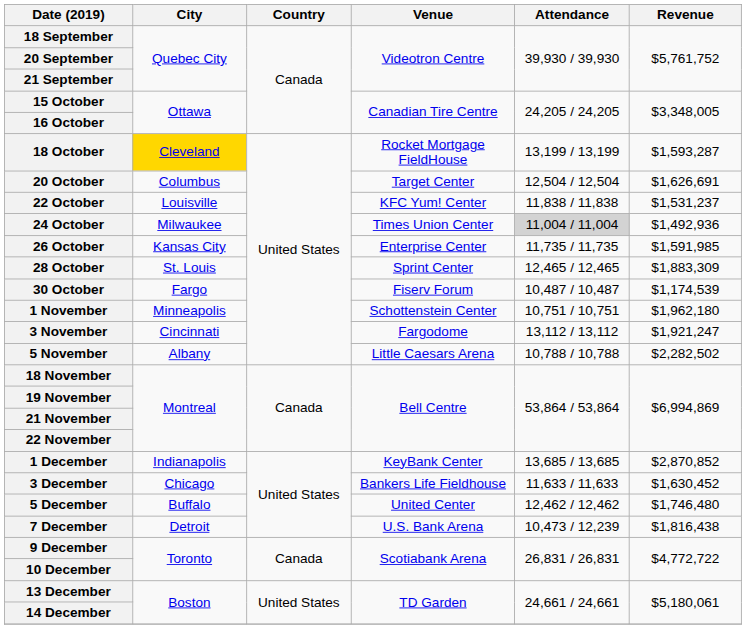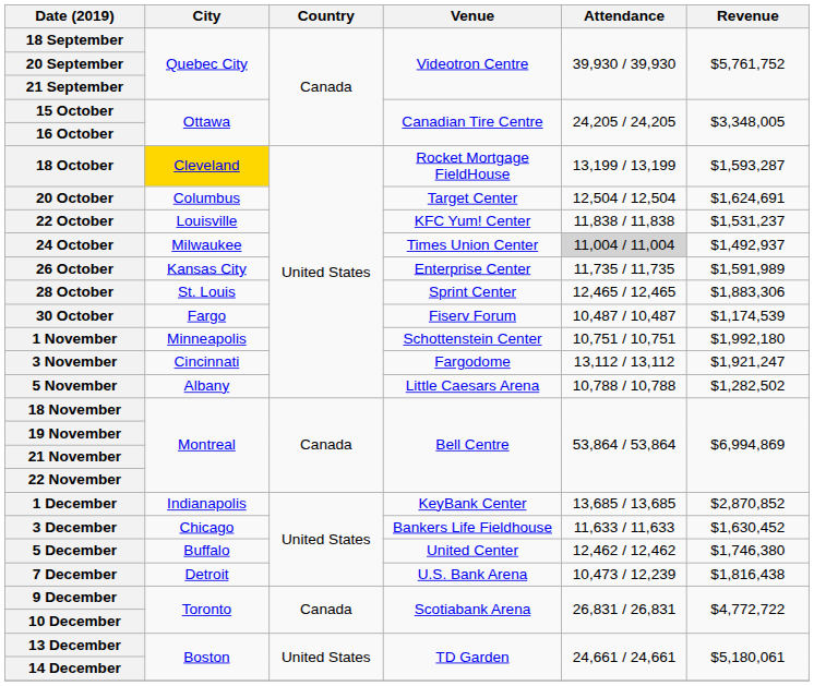 <table class="wikitable plainrowheaders" style="text-align:center;">
 <tr>
 <th scope="col" style="width:12em;">Date (2019)</th>
 <th scope="col" style="width:10em;">City</th>
 <th scope="col" style="width:10em;">Country</th>
 <th scope="col" style="width:16em;">Venue</th>
 <th scope="col" style="width:10em;">Attendance</th>
 <th scope="col" style="width:10em;">Revenue</th>
 </tr>
 <tr>
 <th scope="row" style="text-align:center;">18 September</th>
 <td rowspan="3"><a href='#'>Quebec City</a></td>
 <td rowspan="5">Canada</td>
 <td rowspan="3"><a href='#'>Videotron Centre</a></td>
 <td rowspan="3">39,930 / 39,930</td>
 <td rowspan="3">$5,761,752</td>
 </tr>
 <tr>
 <th scope="row" style="text-align:center;">20 September</th>
 </tr>
 <tr>
 <th scope="row" style="text-align:center;">21 September</th>
 </tr>
 <tr>
 <th scope="row" style="text-align:center;">15 October</th>
 <td rowspan="2"><a href='#'>Ottawa</a></td>
 <td rowspan="2"><a href='#'>Canadian Tire Centre</a></td>
 <td rowspan="2">24,205 / 24,205</td>
 <td rowspan="2">$3,348,005</td>
 </tr>
 <tr>
 <th scope="row" style="text-align:center;">16 October</th>
 </tr>
 <tr>
 <th scope="row" style="text-align:center;">18 October</th>
 <td style="background: gold;"><a href='#'>Cleveland</a></td>
 <td rowspan="10">United States</td>
 <td><a href='#'>Rocket Mortgage FieldHouse</a></td>
 <td>13,199 / 13,199</td>
 <td>$1,593,287</td>
 </tr>
 <tr>
 <th scope="row" style="text-align:center;">20 October</th>
 <td><a href='#'>Columbus</a></td>
 <td><a href='#'>Target Center</a></td>
 <td>12,504 / 12,504</td>
-<td>$1,626,691</td>
+<td>$1,624,691</td>
 </tr>
 <tr>
 <th scope="row" style="text-align:center;">22 October</th>
 <td><a href='#'>Louisville</a></td>
 <td><a href='#'>KFC Yum! Center</a></td>
 <td>11,838 / 11,838</td>
 <td>$1,531,237</td>
 </tr>
 <tr>
 <th scope="row" style="text-align:center;">24 October</th>
 <td><a href='#'>Milwaukee</a></td>
 <td><a href='#'>Times Union Center</a></td>
 <td style="background: lightgrey;">11,004 / 11,004</td>
-<td>$1,492,936</td>
+<td>$1,492,937</td>
 </tr>
 <tr>
 <th scope="row" style="text-align:center;">26 October</th>
 <td><a href='#'>Kansas City</a></td>
 <td><a href='#'>Enterprise Center</a></td>
 <td>11,735 / 11,735</td>
-<td>$1,591,985</td>
+<td>$1,591,989</td>
 </tr>
 <tr>
 <th scope="row" style="text-align:center;">28 October</th>
 <td><a href='#'>St. Louis</a></td>
 <td><a href='#'>Sprint Center</a></td>
 <td>12,465 / 12,465</td>
-<td>$1,883,309</td>
+<td>$1,883,306</td>
 </tr>
 <tr>
 <th scope="row" style="text-align:center;">30 October</th>
 <td><a href='#'>Fargo</a></td>
 <td><a href='#'>Fiserv Forum</a></td>
 <td>10,487 / 10,487</td>
 <td>$1,174,539</td>
 </tr>
 <tr>
 <th scope="row" style="text-align:center;">1 November</th>
 <td><a href='#'>Minneapolis</a></td>
 <td><a href='#'>Schottenstein Center</a></td>
 <td>10,751 / 10,751</td>
-<td>$1,962,180</td>
+<td>$1,992,180</td>
 </tr>
 <tr>
 <th scope="row" style="text-align:center;">3 November</th>
 <td><a href='#'>Cincinnati</a></td>
 <td><a href='#'>Fargodome</a></td>
 <td>13,112 / 13,112</td>
 <td>$1,921,247</td>
 </tr>
 <tr>
 <th scope="row" style="text-align:center;">5 November</th>
 <td><a href='#'>Albany</a></td>
 <td><a href='#'>Little Caesars Arena</a></td>
 <td>10,788 / 10,788</td>
-<td>$2,282,502</td>
+<td>$1,282,502</td>
 </tr>
 <tr>
 <th scope="row" style="text-align:center;">18 November</th>
 <td rowspan="4"><a href='#'>Montreal</a></td>
 <td rowspan="4">Canada</td>
 <td rowspan="4"><a href='#'>Bell Centre</a></td>
 <td rowspan="4">53,864 / 53,864</td>
 <td rowspan="4">$6,994,869</td>
 </tr>
 <tr>
 <th scope="row" style="text-align:center;">19 November</th>
 </tr>
 <tr>
 <th scope="row" style="text-align:center;">21 November</th>
 </tr>
 <tr>
 <th scope="row" style="text-align:center;">22 November</th>
 </tr>
 <tr>
 <th scope="row" style="text-align:center;">1 December</th>
 <td><a href='#'>Indianapolis</a></td>
 <td rowspan="4">United States</td>
 <td><a href='#'>KeyBank Center</a></td>
 <td>13,685 / 13,685</td>
 <td>$2,870,852</td>
 </tr>
 <tr>
 <th scope="row" style="text-align:center;">3 December</th>
 <td><a href='#'>Chicago</a></td>
 <td><a href='#'>Bankers Life Fieldhouse</a></td>
 <td>11,633 / 11,633</td>
 <td>$1,630,452</td>
 </tr>
 <tr>
 <th scope="row" style="text-align:center;">5 December</th>
 <td><a href='#'>Buffalo</a></td>
 <td><a href='#'>United Center</a></td>
 <td>12,462 / 12,462</td>
-<td>$1,746,480</td>
+<td>$1,746,380</td>
 </tr>
 <tr>
 <th scope="row" style="text-align:center;">7 December</th>
 <td><a href='#'>Detroit</a></td>
 <td><a href='#'>U.S. Bank Arena</a></td>
 <td>10,473 / 12,239</td>
 <td>$1,816,438</td>
 </tr>
 <tr>
 <th scope="row" style="text-align:center;">9 December</th>
 <td rowspan="2"><a href='#'>Toronto</a></td>
 <td rowspan="2">Canada</td>
 <td rowspan="2"><a href='#'>Scotiabank Arena</a></td>
 <td rowspan="2">26,831 / 26,831</td>
 <td rowspan="2">$4,772,722</td>
 </tr>
 <tr>
 <th scope="row" style="text-align:center;">10 December</th>
 </tr>
 <tr>
 <th scope="row" style="text-align:center;">13 December</th>
 <td rowspan="2"><a href='#'>Boston</a></td>
 <td rowspan="2">United States</td>
 <td rowspan="2"><a href='#'>TD Garden</a></td>
 <td rowspan="2">24,661 / 24,661</td>
 <td rowspan="2">$5,180,061</td>
 </tr>
 <tr>
 <th scope="row" style="text-align:center;">14 December</th>
 </tr>
 <tr>
 </tr>
 </table>
